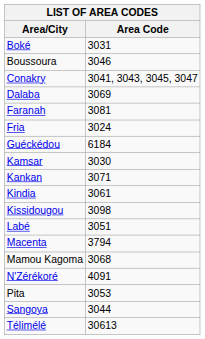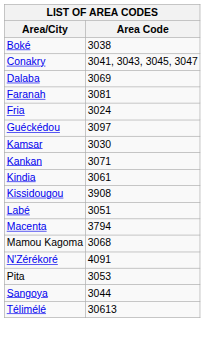 <table class="wikitable">
 <tr>
 <th colspan="2">LIST OF AREA CODES</th>
 </tr>
 <tr>
 <th>Area/City</th>
 <th>Area Code</th>
 </tr>
 <tr>
 <td><a href='#'>Boké</a></td>
-<td>3031</td>
-</tr>
-<tr>
-<td>Boussoura</td>
-<td>3046</td>
+<td>3038</td>
 </tr>
 <tr>
 <td><a href='#'>Conakry</a></td>
 <td>3041, 3043, 3045, 3047</td>
 </tr>
 <tr>
 <td><a href='#'>Dalaba</a></td>
 <td>3069</td>
 </tr>
 <tr>
 <td><a href='#'>Faranah</a></td>
 <td>3081</td>
 </tr>
 <tr>
 <td><a href='#'>Fria</a></td>
 <td>3024</td>
 </tr>
 <tr>
 <td><a href='#'>Guéckédou</a></td>
-<td>6184</td>
+<td>3097</td>
 </tr>
 <tr>
 <td><a href='#'>Kamsar</a></td>
 <td>3030</td>
 </tr>
 <tr>
 <td><a href='#'>Kankan</a></td>
 <td>3071</td>
 </tr>
 <tr>
 <td><a href='#'>Kindia</a></td>
 <td>3061</td>
 </tr>
 <tr>
 <td><a href='#'>Kissidougou</a></td>
-<td>3098</td>
+<td>3908</td>
 </tr>
 <tr>
 <td><a href='#'>Labé</a></td>
 <td>3051</td>
 </tr>
 <tr>
 <td><a href='#'>Macenta</a></td>
 <td>3794</td>
 </tr>
 <tr>
 <td>Mamou Kagoma</td>
 <td>3068</td>
 </tr>
 <tr>
 <td><a href='#'>N'Zérékoré</a></td>
 <td>4091</td>
 </tr>
 <tr>
 <td>Pita</td>
 <td>3053</td>
 </tr>
 <tr>
 <td><a href='#'>Sangoya</a></td>
 <td>3044</td>
 </tr>
 <tr>
 <td><a href='#'>Télimélé</a></td>
 <td>30613</td>
 </tr>
 </table>
